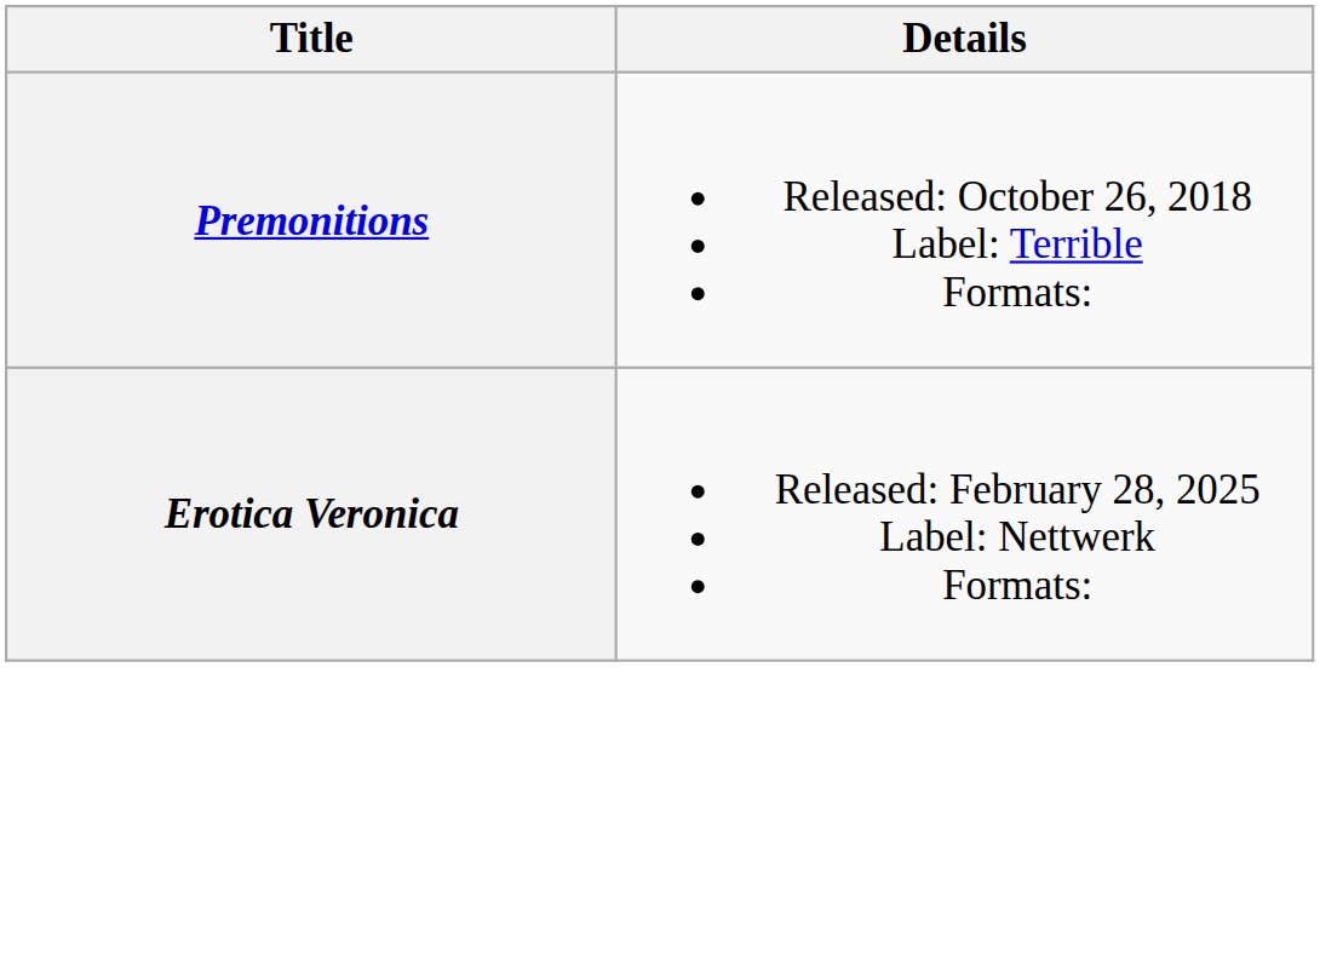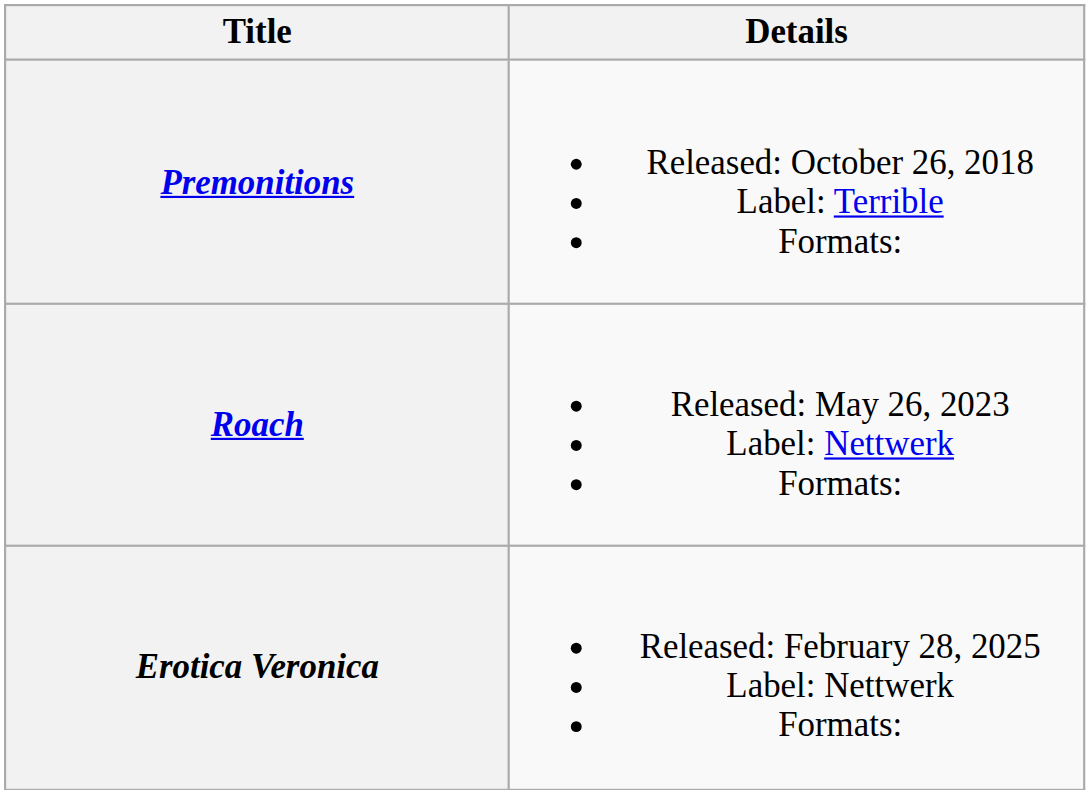 <table class="wikitable plainrowheaders" style="text-align:center;">
 <tr>
 <th scope="col" style="width:14em;">Title</th>
 <th scope="col" style="width:16em;">Details</th>
 </tr>
 <tr>
 <th scope="row"><em><a href='#'>Premonitions</a></em></th>
 <td><br><ul><li>Released: October 26, 2018</li><li>Label: <a href='#'>Terrible</a></li><li>Formats: </li></ul></td>
 </tr>
 <tr>
+<th scope="row"><em><a href='#'>Roach</a></em></th>
+<td><br><ul><li>Released: May 26, 2023</li><li>Label: <a href='#'>Nettwerk</a></li><li>Formats: </li></ul></td>
+</tr>
+<tr>
 <th scope="row"><em>Erotica Veronica</em></th>
 <td><br><ul><li>Released: February 28, 2025</li><li>Label: Nettwerk</li><li>Formats: </li></ul></td>
 </tr>
 </table>
